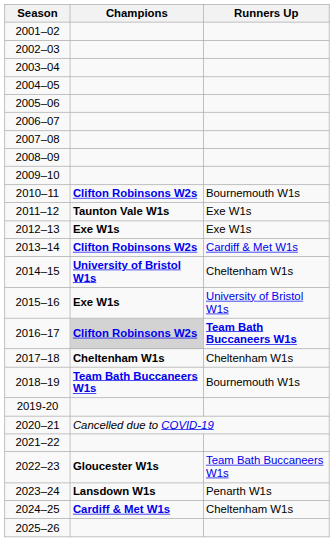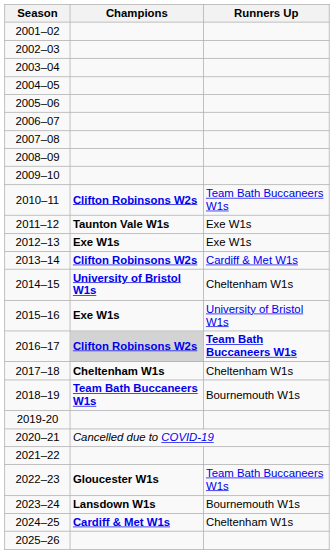 <table class="wikitable" style="text-align:centre; margin-left:1em;">
 <tr>
 <th style="width:85px">Season</th>
 <th style="width:180px">Champions</th>
 <th style="width:170px">Runners Up</th>
 </tr>
 <tr>
 <td style="text-align:center">2001–02</td>
 <td></td>
 <td></td>
 </tr>
 <tr>
 <td style="text-align:center">2002–03</td>
 <td></td>
 <td></td>
 </tr>
 <tr>
 <td style="text-align:center">2003–04</td>
 <td></td>
 <td></td>
 </tr>
 <tr>
 <td style="text-align:center">2004–05</td>
 <td></td>
 <td></td>
 </tr>
 <tr>
 <td style="text-align:center">2005–06</td>
 <td></td>
 <td></td>
 </tr>
 <tr>
 <td style="text-align:center">2006–07</td>
 <td></td>
 <td></td>
 </tr>
 <tr>
 <td style="text-align:center">2007–08</td>
 <td></td>
 <td></td>
 </tr>
 <tr>
 <td style="text-align:center">2008–09</td>
 <td></td>
 <td></td>
 </tr>
 <tr>
 <td style="text-align:center">2009–10</td>
 <td></td>
 <td></td>
 </tr>
 <tr>
 <td style="text-align:center">2010–11</td>
 <td><strong><a href='#'>Clifton Robinsons W2s</a></strong></td>
-<td>Bournemouth W1s</td>
+<td><a href='#'>Team Bath Buccaneers W1s</a></td>
 </tr>
 <tr>
 <td style="text-align:center">2011–12</td>
 <td><strong>Taunton Vale W1s</strong></td>
 <td>Exe W1s</td>
 </tr>
 <tr>
 <td style="text-align:center">2012–13</td>
 <td><strong>Exe W1s</strong></td>
 <td>Exe W1s</td>
 </tr>
 <tr>
 <td style="text-align:center">2013–14</td>
 <td><strong><a href='#'>Clifton Robinsons W2s</a></strong></td>
 <td><a href='#'>Cardiff & Met W1s</a></td>
 </tr>
 <tr>
 <td style="text-align:center">2014–15</td>
 <td><strong><a href='#'>University of Bristol W1s</a></strong></td>
 <td>Cheltenham W1s</td>
 </tr>
 <tr>
 <td style="text-align:center">2015–16</td>
 <td><strong>Exe W1s</strong></td>
 <td><a href='#'>University of Bristol W1s</a></td>
 </tr>
 <tr>
 <td style="text-align:center">2016–17</td>
 <td style="background: lightgrey;"><strong><a href='#'>Clifton Robinsons W2s</a></strong></td>
 <td><strong><a href='#'>Team Bath Buccaneers W1s</a></strong></td>
 </tr>
 <tr>
 <td style="text-align:center">2017–18</td>
 <td><strong>Cheltenham W1s</strong></td>
 <td>Cheltenham W1s</td>
 </tr>
 <tr>
 <td style="text-align:center">2018–19</td>
 <td><strong> <a href='#'>Team Bath Buccaneers W1s</a></strong></td>
 <td>Bournemouth W1s</td>
 </tr>
 <tr>
 <td style="text-align:center">2019-20</td>
 <td></td>
 <td></td>
 </tr>
 <tr>
 <td style="text-align:center">2020–21</td>
 <td colspan=2><em>Cancelled due to <a href='#'>COVID-19</a></em></td>
 </tr>
 <tr>
 <td style="text-align:center">2021–22</td>
 <td></td>
 <td></td>
 </tr>
 <tr>
 <td style="text-align:center">2022–23</td>
 <td><strong>Gloucester W1s</strong></td>
 <td><a href='#'>Team Bath Buccaneers W1s</a></td>
 </tr>
 <tr>
 <td style="text-align:center">2023–24</td>
 <td><strong>Lansdown W1s</strong></td>
-<td>Penarth W1s</td>
+<td>Bournemouth W1s</td>
 </tr>
 <tr>
 <td style="text-align:center">2024–25</td>
 <td><strong><a href='#'>Cardiff & Met W1s</a></strong></td>
 <td>Cheltenham W1s</td>
 </tr>
 <tr>
 <td style="text-align:center">2025–26</td>
 <td></td>
 <td></td>
 </tr>
 </table>
